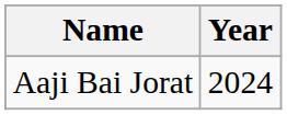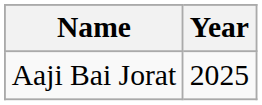 <table class="wikitable">
 <tr>
 <th>Name</th>
 <th>Year</th>
 </tr>
 <tr>
 <td>Aaji Bai Jorat </td>
-<td>2024</td>
+<td>2025</td>
 </tr>
 </table>
